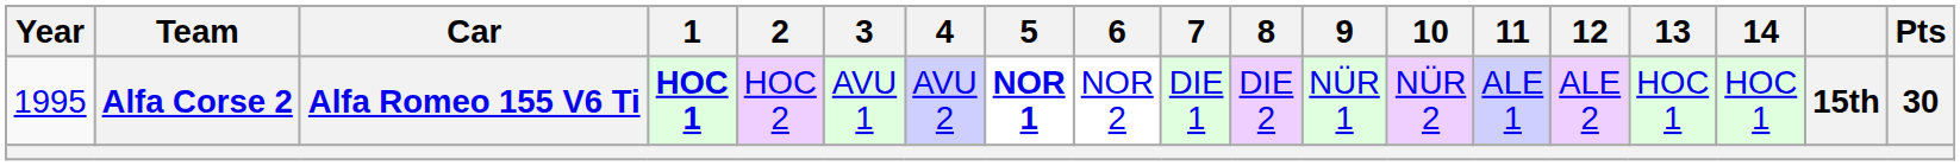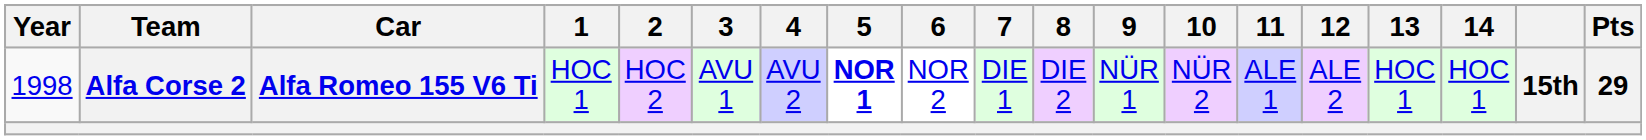 <table class="wikitable" style="text-align:center; font-size:85%; margin:0">
 <tr>
 <th>Year</th>
 <th>Team</th>
 <th>Car</th>
 <th>1</th>
 <th>2</th>
 <th>3</th>
 <th>4</th>
 <th>5</th>
 <th>6</th>
 <th>7</th>
 <th>8</th>
 <th>9</th>
 <th>10</th>
 <th>11</th>
 <th>12</th>
 <th>13</th>
 <th>14</th>
 <th></th>
 <th>Pts</th>
 </tr>
 <tr>
-<td><a href='#'>1995</a></td>
+<td><a href='#'>1998</a></td>
 <th nowrap><a href='#'>Alfa Corse 2</a></th>
 <th nowrap><a href='#'>Alfa Romeo 155 V6 Ti</a></th>
-<td style="background:#dfffdf;"><strong><a href='#'>HOC<br>1</a><br></strong></td>
+<td style="background:#dfffdf;"><a href='#'>HOC<br>1</a><br></td>
 <td style="background:#efcfff;"><a href='#'>HOC<br>2</a><br></td>
 <td style="background:#dfffdf;"><a href='#'>AVU<br>1</a><br></td>
 <td style="background:#cfcfff;"><a href='#'>AVU<br>2</a><br></td>
 <td style="background:#FFFFFF;"><strong><a href='#'>NOR<br>1</a><br></strong></td>
 <td style="background:#FFFFFF;"><a href='#'>NOR<br>2</a><br></td>
 <td style="background:#dfffdf;"><a href='#'>DIE<br>1</a><br></td>
 <td style="background:#efcfff;"><a href='#'>DIE<br>2</a><br></td>
 <td style="background:#dfffdf;"><a href='#'>NÜR<br>1</a><br></td>
 <td style="background:#efcfff;"><a href='#'>NÜR<br>2</a><br></td>
 <td style="background:#cfcfff;"><a href='#'>ALE<br>1</a><br></td>
 <td style="background:#efcfff;"><a href='#'>ALE<br>2</a><br></td>
 <td style="background:#dfffdf;"><a href='#'>HOC<br>1</a><br></td>
 <td style="background:#dfffdf;"><a href='#'>HOC<br>1</a><br></td>
 <th>15th</th>
-<th>30</th>
+<th>29</th>
 </tr>
 <tr>
 <th colspan="19"></th>
 </tr>
 </table>
